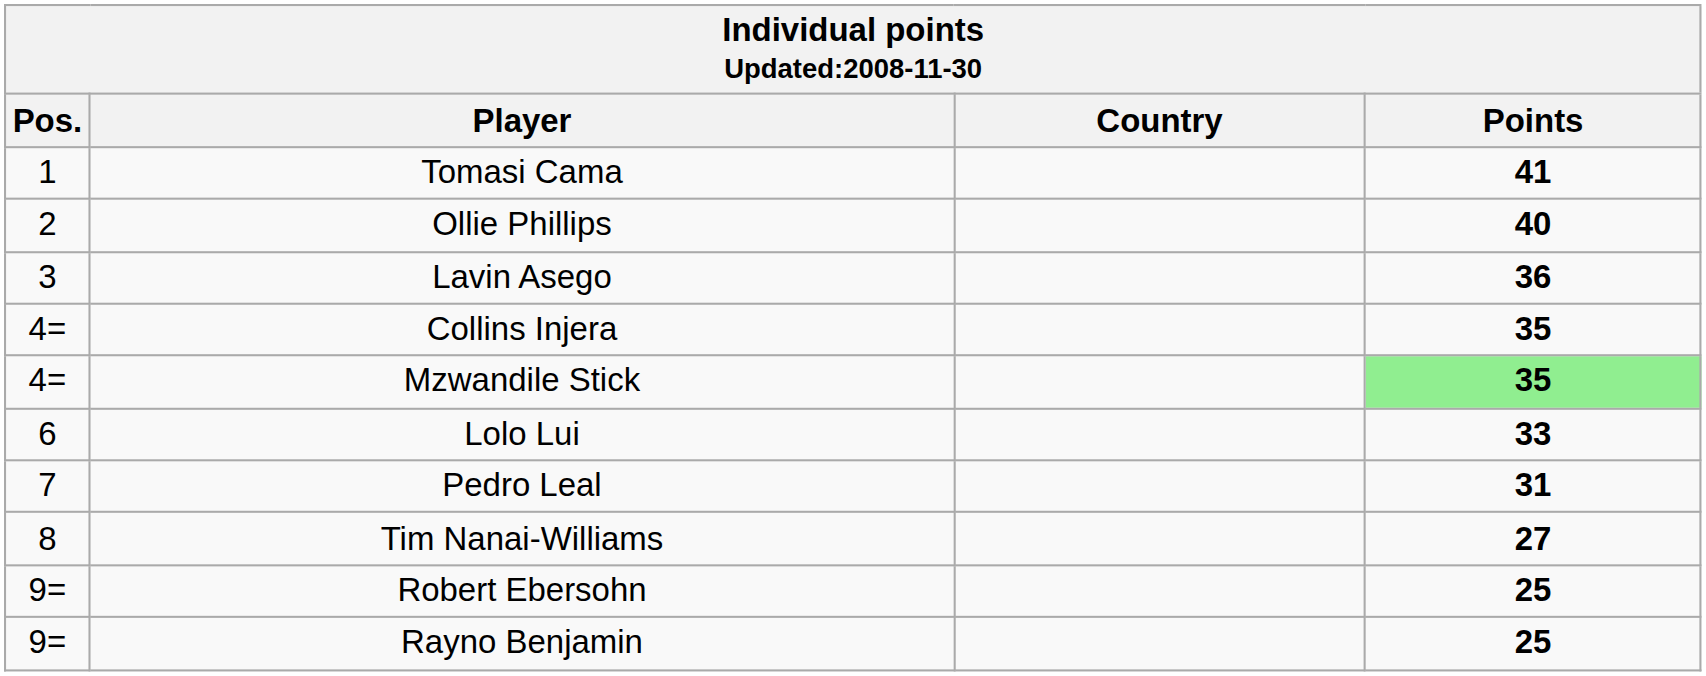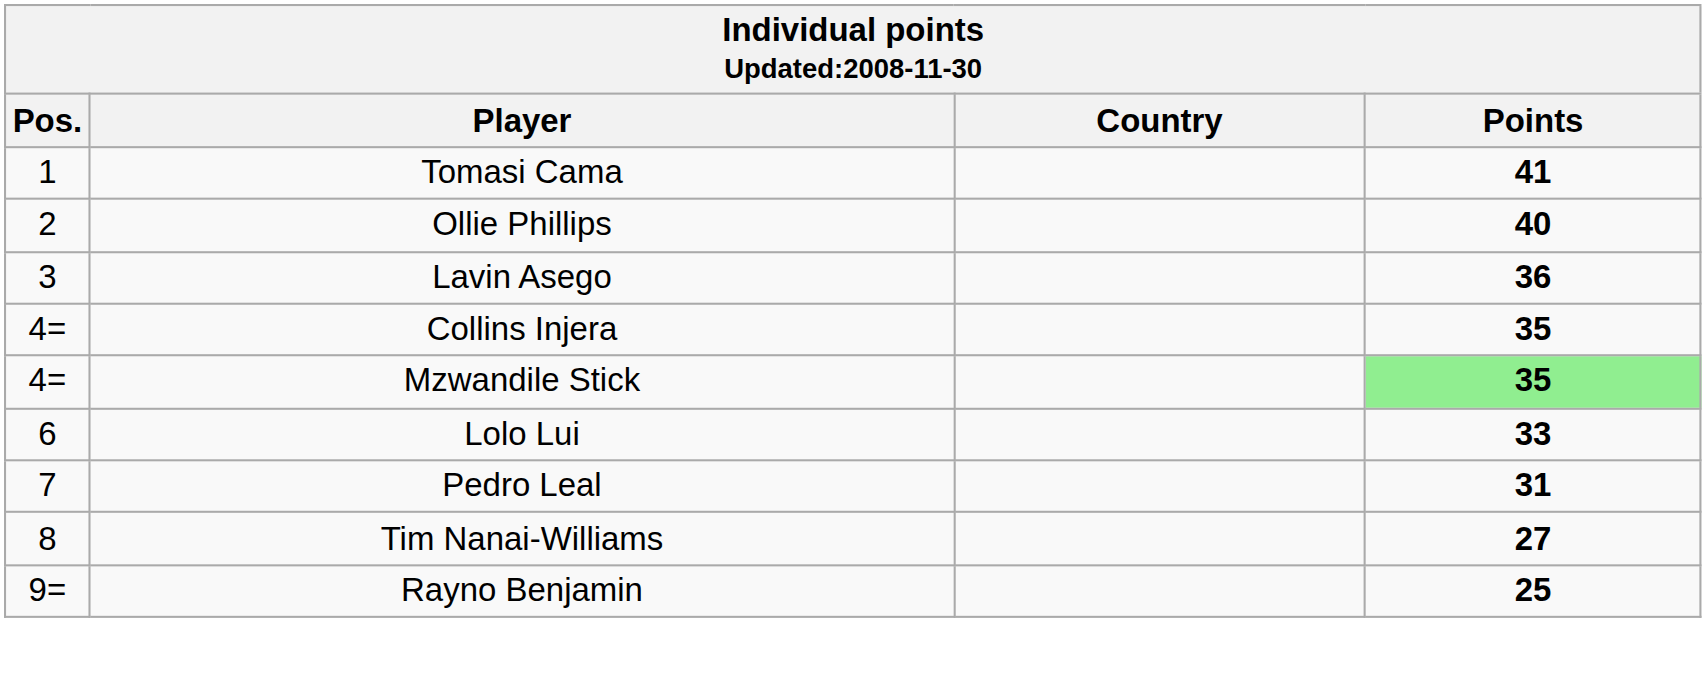 <table class="wikitable" style="text-align:center">
 <tr bgcolor="#efefef">
 <th colspan=4 style="border-right:0px;";>Individual points <br><small>Updated:2008-11-30</small></th>
 </tr>
 <tr bgcolor="#efefef">
 <th width=5%>Pos.</th>
 <th>Player</th>
 <th>Country</th>
 <th>Points</th>
 </tr>
 <tr>
 <td>1</td>
 <td>Tomasi Cama</td>
 <td></td>
 <td><strong>41</strong></td>
 </tr>
 <tr>
 <td>2</td>
 <td>Ollie Phillips</td>
 <td></td>
 <td><strong>40</strong></td>
 </tr>
 <tr>
 <td>3</td>
 <td>Lavin Asego</td>
 <td></td>
 <td><strong>36</strong></td>
 </tr>
 <tr>
 <td>4=</td>
 <td>Collins Injera</td>
 <td></td>
 <td><strong>35</strong></td>
 </tr>
 <tr>
 <td>4=</td>
 <td>Mzwandile Stick</td>
 <td></td>
 <td style="background: lightgreen;"><strong>35</strong></td>
 </tr>
 <tr>
 <td>6</td>
 <td>Lolo Lui</td>
 <td></td>
 <td><strong>33</strong></td>
 </tr>
 <tr>
 <td>7</td>
 <td>Pedro Leal</td>
 <td></td>
 <td><strong>31</strong></td>
 </tr>
 <tr>
 <td>8</td>
 <td>Tim Nanai-Williams</td>
 <td></td>
 <td><strong>27</strong></td>
 </tr>
 <tr>
 <td>9=</td>
-<td>Robert Ebersohn</td>
-<td></td>
-<td><strong>25</strong></td>
-</tr>
-<tr>
-<td>9=</td>
 <td>Rayno Benjamin</td>
 <td></td>
 <td><strong>25</strong></td>
 </tr>
 </table>
